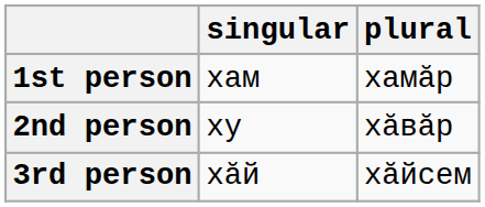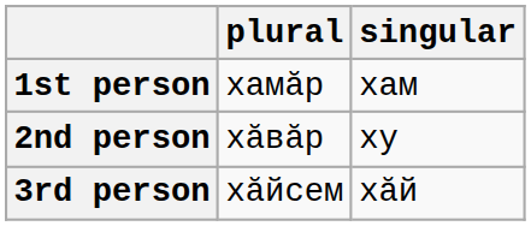 <table class="wikitable">
 <tr>
 <th></th>
+<th>plural</th>
 <th>singular</th>
-<th>plural</th>
 </tr>
 <tr>
 <th>1st person</th>
+<td>хамӑр</td>
 <td>хам</td>
-<td>хамӑр</td>
 </tr>
 <tr>
 <th>2nd person</th>
+<td>хӑвӑр</td>
 <td>ху</td>
-<td>хӑвӑр</td>
 </tr>
 <tr>
 <th>3rd person</th>
+<td>хӑйсем</td>
 <td>хӑй</td>
-<td>хӑйсем</td>
 </tr>
 </table>
